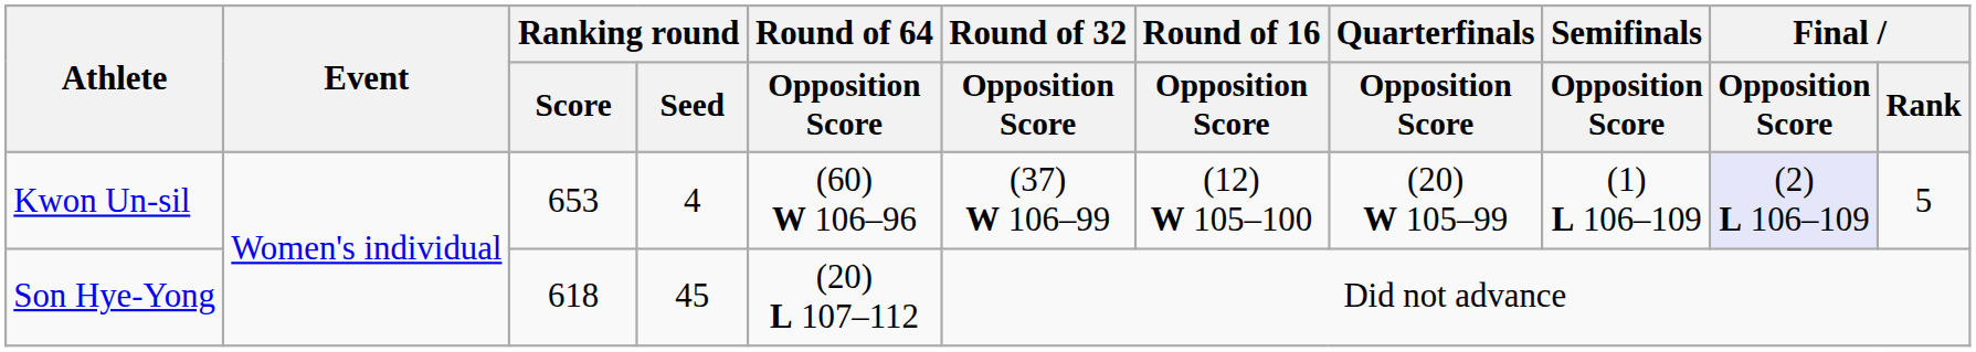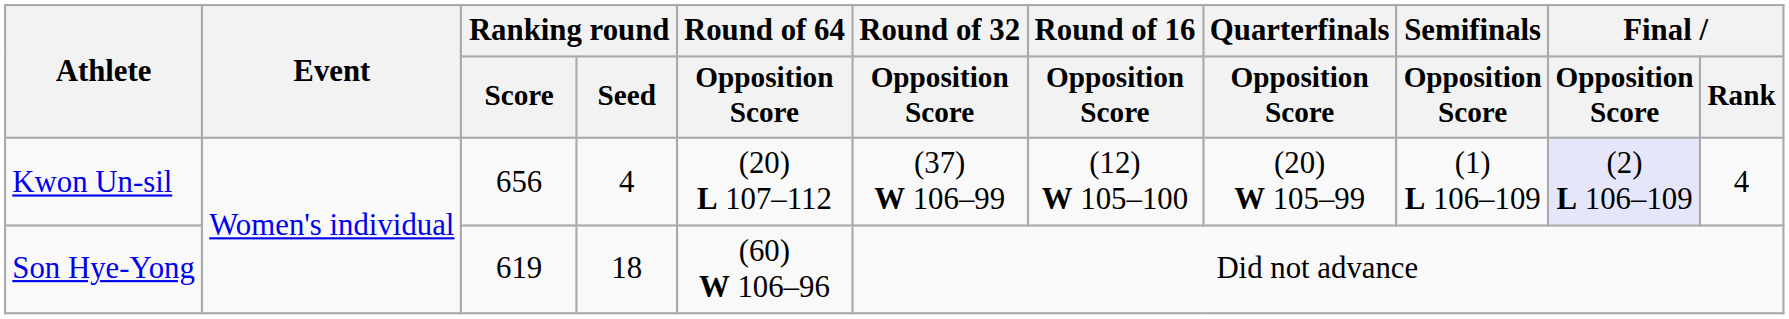 <table class="wikitable" style="font-size:90%">
 <tr>
 <th rowspan="2">Athlete</th>
 <th rowspan="2">Event</th>
 <th colspan="2">Ranking round</th>
 <th>Round of 64</th>
 <th>Round of 32</th>
 <th>Round of 16</th>
 <th>Quarterfinals</th>
 <th>Semifinals</th>
 <th colspan="2">Final / </th>
 </tr>
 <tr style="font-size:95%">
 <th>Score</th>
 <th>Seed</th>
 <th>Opposition<br>Score</th>
 <th>Opposition<br>Score</th>
 <th>Opposition<br>Score</th>
 <th>Opposition<br>Score</th>
 <th>Opposition<br>Score</th>
 <th>Opposition<br>Score</th>
 <th>Rank</th>
 </tr>
 <tr align=center>
 <td align=left><a href='#'>Kwon Un-sil</a></td>
 <td align=left rowspan=2><a href='#'>Women's individual</a></td>
-<td>653</td>
+<td>656</td>
 <td>4</td>
-<td> (60)<br><strong>W</strong> 106–96</td>
+<td> (20)<br><strong>L</strong> 107–112</td>
 <td> (37)<br><strong>W</strong> 106–99</td>
 <td> (12)<br><strong>W</strong> 105–100</td>
 <td> (20)<br><strong>W</strong> 105–99</td>
 <td> (1)<br><strong>L</strong> 106–109</td>
 <td style="background: lavender;"> (2)<br><strong>L</strong> 106–109</td>
-<td>5</td>
+<td>4</td>
 </tr>
 <tr align=center>
 <td align=left><a href='#'>Son Hye-Yong</a></td>
-<td>618</td>
-<td>45</td>
-<td> (20)<br><strong>L</strong> 107–112</td>
+<td>619</td>
+<td>18</td>
+<td> (60)<br><strong>W</strong> 106–96</td>
 <td colspan=6>Did not advance</td>
 </tr>
 </table>
